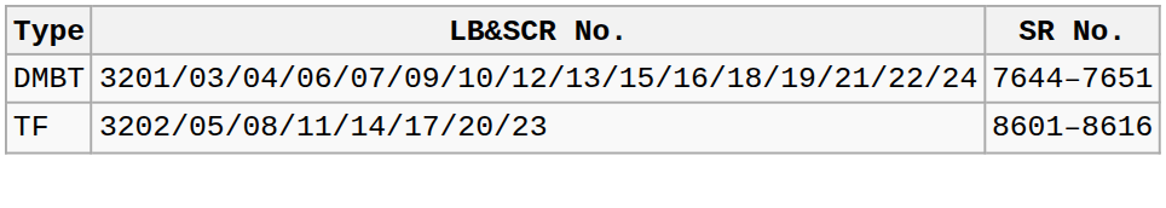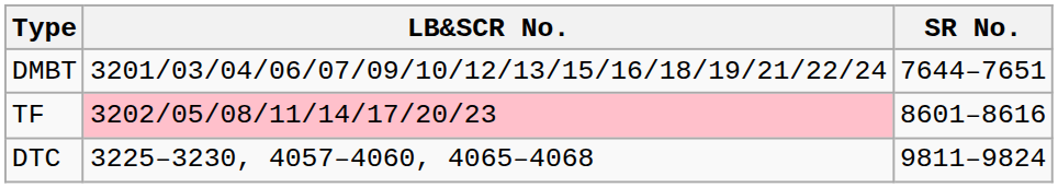 <table class="wikitable">
 <tr>
 <th>Type</th>
 <th>LB&SCR No.</th>
 <th>SR No.</th>
 </tr>
 <tr>
 <td>DMBT</td>
 <td>3201/03/04/06/07/09/10/12/13/15/16/18/19/21/22/24</td>
 <td>7644–7651</td>
 </tr>
 <tr>
 <td>TF</td>
-<td>3202/05/08/11/14/17/20/23</td>
+<td style="background: pink;">3202/05/08/11/14/17/20/23</td>
 <td>8601–8616</td>
 </tr>
+<tr>
+<td>DTC</td>
+<td>3225–3230, 4057–4060, 4065–4068</td>
+<td>9811–9824</td>
+</tr>
 </table>
